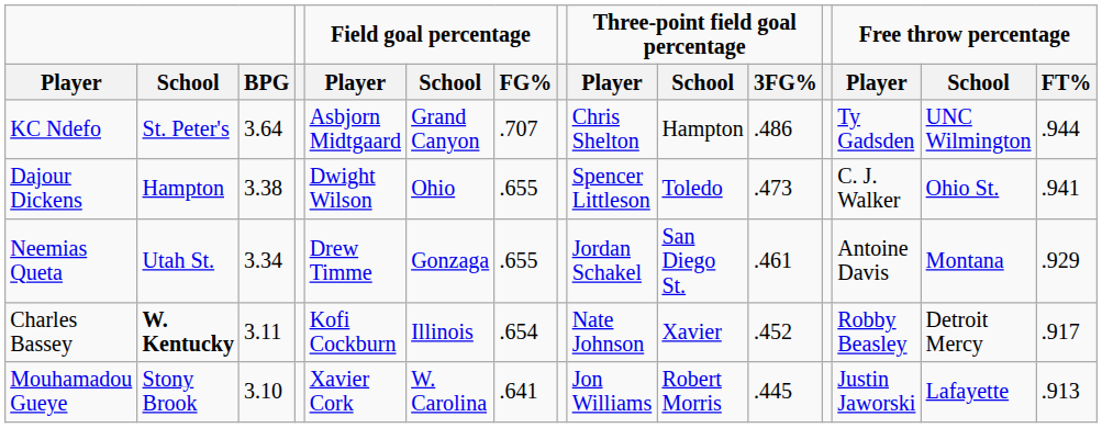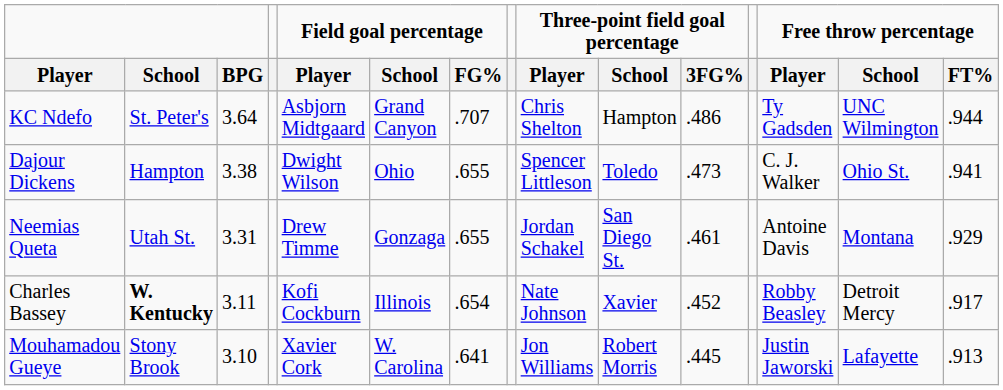 <table class="wikitable" style="text-align: left;">
 <tr>
 <td colspan=3></td>
 <td></td>
 <td colspan=3 style="text-align:center;"><strong>Field goal percentage</strong></td>
 <td></td>
 <td colspan=3 style="text-align:center;"><strong>Three-point field goal percentage</strong></td>
 <td></td>
 <td colspan=3 style="text-align:center;"><strong>Free throw percentage</strong></td>
 </tr>
 <tr>
 <th>Player</th>
 <th>School</th>
 <th>BPG</th>
 <th></th>
 <th>Player</th>
 <th>School</th>
 <th>FG%</th>
 <th></th>
 <th>Player</th>
 <th>School</th>
 <th>3FG%</th>
 <th></th>
 <th>Player</th>
 <th>School</th>
 <th>FT%</th>
 </tr>
 <tr>
 <td><a href='#'>KC Ndefo</a></td>
 <td><a href='#'>St. Peter's</a></td>
 <td>3.64</td>
 <td></td>
 <td><a href='#'>Asbjorn Midtgaard</a></td>
 <td><a href='#'>Grand Canyon</a></td>
 <td>.707</td>
 <td></td>
 <td><a href='#'>Chris Shelton</a></td>
 <td>Hampton</td>
 <td>.486</td>
 <td></td>
 <td><a href='#'>Ty Gadsden</a></td>
 <td><a href='#'>UNC Wilmington</a></td>
 <td>.944</td>
 </tr>
 <tr>
 <td><a href='#'>Dajour Dickens</a></td>
 <td><a href='#'>Hampton</a></td>
 <td>3.38</td>
 <td></td>
 <td><a href='#'>Dwight Wilson</a></td>
 <td><a href='#'>Ohio</a></td>
 <td>.655</td>
 <td></td>
 <td><a href='#'>Spencer Littleson</a></td>
 <td><a href='#'>Toledo</a></td>
 <td>.473</td>
 <td></td>
 <td>C. J. Walker</td>
 <td><a href='#'>Ohio St.</a></td>
 <td>.941</td>
 </tr>
 <tr>
 <td><a href='#'>Neemias Queta</a></td>
 <td><a href='#'>Utah St.</a></td>
-<td>3.34</td>
+<td>3.31</td>
 <td></td>
 <td><a href='#'>Drew Timme</a></td>
 <td><a href='#'>Gonzaga</a></td>
 <td>.655</td>
 <td></td>
 <td><a href='#'>Jordan Schakel</a></td>
 <td><a href='#'>San Diego St.</a></td>
 <td>.461</td>
 <td></td>
 <td>Antoine Davis</td>
 <td><a href='#'>Montana</a></td>
 <td>.929</td>
 </tr>
 <tr>
 <td>Charles Bassey</td>
 <td><strong>W. Kentucky</strong></td>
 <td>3.11</td>
 <td></td>
 <td><a href='#'>Kofi Cockburn</a></td>
 <td><a href='#'>Illinois</a></td>
 <td>.654</td>
 <td></td>
 <td><a href='#'>Nate Johnson</a></td>
 <td><a href='#'>Xavier</a></td>
 <td>.452</td>
 <td></td>
 <td><a href='#'>Robby Beasley</a></td>
 <td>Detroit Mercy</td>
 <td>.917</td>
 </tr>
 <tr>
 <td><a href='#'>Mouhamadou Gueye</a></td>
 <td><a href='#'>Stony Brook</a></td>
 <td>3.10</td>
 <td></td>
 <td><a href='#'>Xavier Cork</a></td>
 <td><a href='#'>W. Carolina</a></td>
 <td>.641</td>
 <td></td>
 <td><a href='#'>Jon Williams</a></td>
 <td><a href='#'>Robert Morris</a></td>
 <td>.445</td>
 <td></td>
 <td><a href='#'>Justin Jaworski</a></td>
 <td><a href='#'>Lafayette</a></td>
 <td>.913</td>
 </tr>
 </table>
